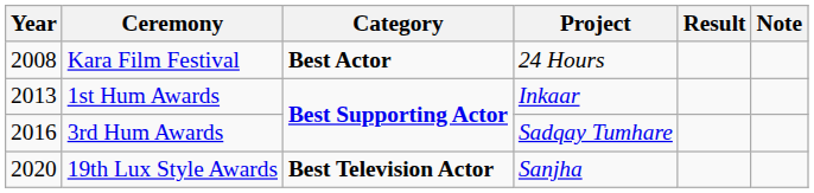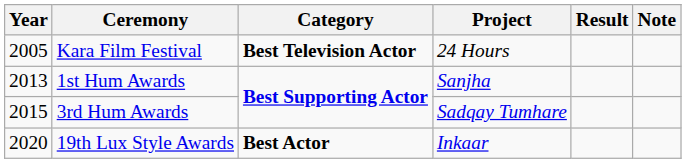 <table class="wikitable">
 <tr>
 <th>Year</th>
 <th>Ceremony</th>
 <th>Category</th>
 <th>Project</th>
 <th>Result</th>
 <th>Note</th>
 </tr>
 <tr>
-<td>2008</td>
+<td>2005</td>
 <td><a href='#'>Kara Film Festival</a></td>
-<td><strong>Best Actor</strong></td>
+<td><strong>Best Television Actor</strong></td>
 <td><em>24 Hours</em></td>
 <td></td>
 <td></td>
 </tr>
 <tr>
 <td>2013</td>
 <td><a href='#'>1st Hum Awards</a></td>
 <td rowspan="2"><a href='#'><strong>Best Supporting Actor</strong></a></td>
-<td><em><a href='#'>Inkaar</a></em></td>
+<td><em><a href='#'>Sanjha</a></em></td>
 <td></td>
 <td></td>
 </tr>
 <tr>
-<td>2016</td>
+<td>2015</td>
 <td><a href='#'>3rd Hum Awards</a></td>
 <td><em><a href='#'>Sadqay Tumhare</a></em></td>
 <td></td>
 <td></td>
 </tr>
 <tr>
 <td>2020</td>
 <td><a href='#'>19th Lux Style Awards</a></td>
-<td><strong>Best Television Actor</strong></td>
-<td><em><a href='#'>Sanjha</a></em></td>
+<td><strong>Best Actor</strong></td>
+<td><em><a href='#'>Inkaar</a></em></td>
 <td></td>
 <td></td>
 </tr>
 </table>
